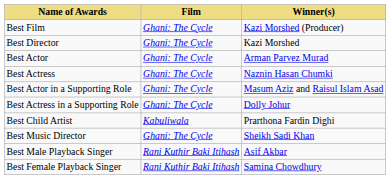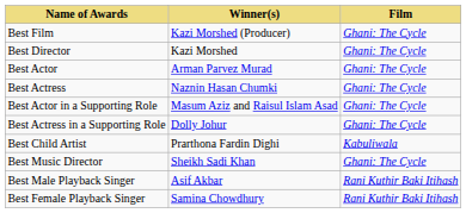 <table class="wikitable sortable collapsible">
 <tr>
 <th style="background:#EEDD82;">Name of Awards</th>
+<th style="background:#EEDD82;">Winner(s)</th>
 <th style="background:#EEDD82;">Film</th>
-<th style="background:#EEDD82;">Winner(s)</th>
 </tr>
 <tr>
 <td>Best Film</td>
+<td><a href='#'>Kazi Morshed</a> (Producer)</td>
 <td><em><a href='#'>Ghani: The Cycle</a></em></td>
-<td><a href='#'>Kazi Morshed</a> (Producer)</td>
 </tr>
 <tr>
 <td>Best Director</td>
+<td>Kazi Morshed</td>
 <td><em><a href='#'>Ghani: The Cycle</a></em></td>
-<td>Kazi Morshed</td>
 </tr>
 <tr>
 <td>Best Actor</td>
+<td><a href='#'>Arman Parvez Murad</a></td>
 <td><em><a href='#'>Ghani: The Cycle</a></em></td>
-<td><a href='#'>Arman Parvez Murad</a></td>
 </tr>
 <tr>
 <td>Best Actress</td>
+<td><a href='#'>Naznin Hasan Chumki</a></td>
 <td><em><a href='#'>Ghani: The Cycle</a></em></td>
-<td><a href='#'>Naznin Hasan Chumki</a></td>
 </tr>
 <tr>
 <td>Best Actor in a Supporting Role</td>
+<td><a href='#'>Masum Aziz</a> and <a href='#'>Raisul Islam Asad</a></td>
 <td><em><a href='#'>Ghani: The Cycle</a></em></td>
-<td><a href='#'>Masum Aziz</a> and <a href='#'>Raisul Islam Asad</a></td>
 </tr>
 <tr>
 <td>Best Actress in a Supporting Role</td>
+<td><a href='#'>Dolly Johur</a></td>
 <td><em><a href='#'>Ghani: The Cycle</a></em></td>
-<td><a href='#'>Dolly Johur</a></td>
 </tr>
 <tr>
 <td>Best Child Artist</td>
+<td>Prarthona Fardin Dighi</td>
 <td><em><a href='#'>Kabuliwala</a></em></td>
-<td>Prarthona Fardin Dighi</td>
 </tr>
 <tr>
 <td>Best Music Director</td>
+<td><a href='#'>Sheikh Sadi Khan</a></td>
 <td><em><a href='#'>Ghani: The Cycle</a></em></td>
-<td><a href='#'>Sheikh Sadi Khan</a></td>
 </tr>
 <tr>
 <td>Best Male Playback Singer</td>
+<td><a href='#'>Asif Akbar</a></td>
 <td><em><a href='#'>Rani Kuthir Baki Itihash</a></em></td>
-<td><a href='#'>Asif Akbar</a></td>
 </tr>
 <tr>
 <td>Best Female Playback Singer</td>
+<td><a href='#'>Samina Chowdhury</a></td>
 <td><em><a href='#'>Rani Kuthir Baki Itihash</a></em></td>
-<td><a href='#'>Samina Chowdhury</a></td>
 </tr>
 </table>
